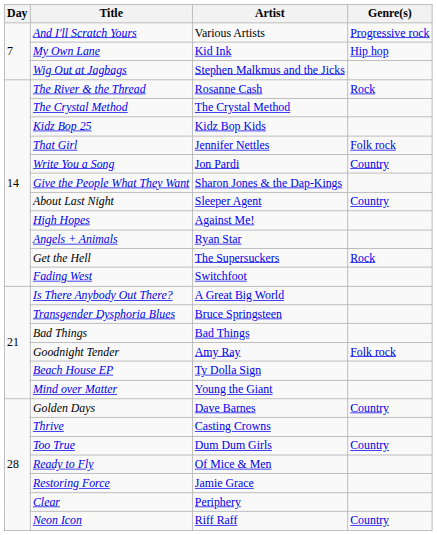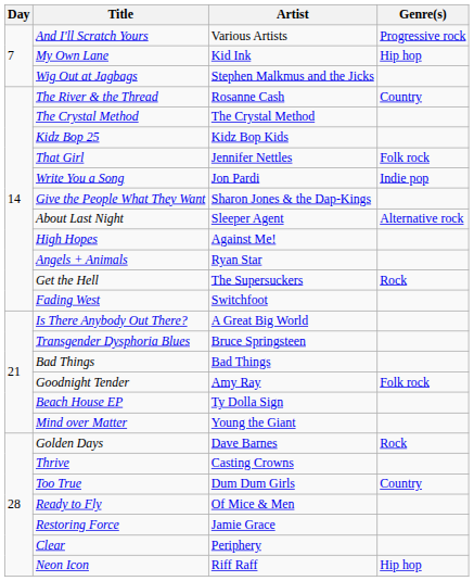 <table class="wikitable" style="text-align: left;">
 <tr>
 <th>Day</th>
 <th>Title</th>
 <th>Artist</th>
 <th>Genre(s)</th>
 </tr>
 <tr>
 <td rowspan="3">7</td>
 <td><em><a href='#'>And I'll Scratch Yours</a></em></td>
 <td>Various Artists</td>
 <td><a href='#'>Progressive rock</a></td>
 </tr>
 <tr>
 <td><em><a href='#'>My Own Lane</a></em></td>
 <td><a href='#'>Kid Ink</a></td>
 <td><a href='#'>Hip hop</a></td>
 </tr>
 <tr>
 <td><em><a href='#'>Wig Out at Jagbags</a></em></td>
 <td><a href='#'>Stephen Malkmus and the Jicks</a></td>
 <td></td>
 </tr>
 <tr>
 <td rowspan="11">14</td>
 <td><em><a href='#'>The River & the Thread</a></em></td>
 <td><a href='#'>Rosanne Cash</a></td>
-<td><a href='#'>Rock</a></td>
+<td><a href='#'>Country</a></td>
 </tr>
 <tr>
 <td><em><a href='#'>The Crystal Method</a></em></td>
 <td><a href='#'>The Crystal Method</a></td>
 <td></td>
 </tr>
 <tr>
 <td><em><a href='#'>Kidz Bop 25</a></em></td>
 <td><a href='#'>Kidz Bop Kids</a></td>
 <td></td>
 </tr>
 <tr>
 <td><em><a href='#'>That Girl</a></em></td>
 <td><a href='#'>Jennifer Nettles</a></td>
 <td><a href='#'>Folk rock</a></td>
 </tr>
 <tr>
 <td><em><a href='#'>Write You a Song</a></em></td>
 <td><a href='#'>Jon Pardi</a></td>
-<td><a href='#'>Country</a></td>
+<td><a href='#'>Indie pop</a></td>
 </tr>
 <tr>
 <td><em><a href='#'>Give the People What They Want</a></em></td>
 <td><a href='#'>Sharon Jones & the Dap-Kings</a></td>
 <td></td>
 </tr>
 <tr>
 <td><em>About Last Night</em></td>
 <td><a href='#'>Sleeper Agent</a></td>
-<td><a href='#'>Country</a></td>
+<td><a href='#'>Alternative rock</a></td>
 </tr>
 <tr>
 <td><em><a href='#'>High Hopes</a></em></td>
 <td><a href='#'>Against Me!</a></td>
 <td></td>
 </tr>
 <tr>
 <td><em><a href='#'>Angels + Animals</a></em></td>
 <td><a href='#'>Ryan Star</a></td>
 <td></td>
 </tr>
 <tr>
 <td><em>Get the Hell</em></td>
 <td><a href='#'>The Supersuckers</a></td>
 <td><a href='#'>Rock</a></td>
 </tr>
 <tr>
 <td><em><a href='#'>Fading West</a></em></td>
 <td><a href='#'>Switchfoot</a></td>
 <td></td>
 </tr>
 <tr>
 <td rowspan="6">21</td>
 <td><em><a href='#'>Is There Anybody Out There?</a></em></td>
 <td><a href='#'>A Great Big World</a></td>
 <td></td>
 </tr>
 <tr>
 <td><em><a href='#'>Transgender Dysphoria Blues</a></em></td>
 <td><a href='#'>Bruce Springsteen</a></td>
 <td></td>
 </tr>
 <tr>
 <td><em>Bad Things</em></td>
 <td><a href='#'>Bad Things</a></td>
 <td></td>
 </tr>
 <tr>
 <td><em>Goodnight Tender</em></td>
 <td><a href='#'>Amy Ray</a></td>
 <td><a href='#'>Folk rock</a></td>
 </tr>
 <tr>
 <td><em><a href='#'>Beach House EP</a></em></td>
 <td><a href='#'>Ty Dolla Sign</a></td>
 <td></td>
 </tr>
 <tr>
 <td><em><a href='#'>Mind over Matter</a></em></td>
 <td><a href='#'>Young the Giant</a></td>
 <td></td>
 </tr>
 <tr>
 <td rowspan="7">28</td>
 <td><em>Golden Days</em></td>
 <td><a href='#'>Dave Barnes</a></td>
-<td><a href='#'>Country</a></td>
+<td><a href='#'>Rock</a></td>
 </tr>
 <tr>
 <td><em><a href='#'>Thrive</a></em></td>
 <td><a href='#'>Casting Crowns</a></td>
 <td></td>
 </tr>
 <tr>
 <td><em><a href='#'>Too True</a></em></td>
 <td><a href='#'>Dum Dum Girls</a></td>
 <td><a href='#'>Country</a></td>
 </tr>
 <tr>
 <td><em><a href='#'>Ready to Fly</a></em></td>
 <td><a href='#'>Of Mice & Men</a></td>
 <td></td>
 </tr>
 <tr>
 <td><em><a href='#'>Restoring Force</a></em></td>
 <td><a href='#'>Jamie Grace</a></td>
 <td></td>
 </tr>
 <tr>
 <td><em><a href='#'>Clear</a></em></td>
 <td><a href='#'>Periphery</a></td>
 <td></td>
 </tr>
 <tr>
 <td><em><a href='#'>Neon Icon</a></em></td>
 <td><a href='#'>Riff Raff</a></td>
-<td><a href='#'>Country</a></td>
+<td><a href='#'>Hip hop</a></td>
 </tr>
 </table>
